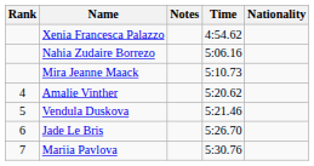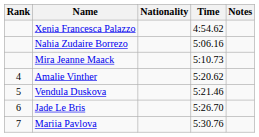 <table class="wikitable sortable" style="text-align:center">
 <tr>
 <th>Rank</th>
 <th>Name</th>
+<th>Nationality</th>
+<th>Time</th>
 <th>Notes</th>
-<th>Time</th>
-<th>Nationality</th>
 </tr>
 <tr>
 <td></td>
 <td align=left><a href='#'>Xenia Francesca Palazzo</a></td>
+<td align=left></td>
+<td>4:54.62</td>
 <td></td>
-<td>4:54.62</td>
-<td align=left></td>
 </tr>
 <tr>
 <td></td>
 <td align=left><a href='#'>Nahia Zudaire Borrezo</a></td>
+<td align=left></td>
+<td>5:06.16</td>
 <td></td>
-<td>5:06.16</td>
-<td align=left></td>
 </tr>
 <tr>
 <td></td>
 <td align=left><a href='#'>Mira Jeanne Maack</a></td>
+<td align=left></td>
+<td>5:10.73</td>
 <td></td>
-<td>5:10.73</td>
-<td align=left></td>
 </tr>
 <tr>
 <td>4</td>
 <td align=left><a href='#'>Amalie Vinther</a></td>
+<td align=left></td>
+<td>5:20.62</td>
 <td></td>
-<td>5:20.62</td>
-<td align=left></td>
 </tr>
 <tr>
 <td>5</td>
 <td align=left><a href='#'>Vendula Duskova</a></td>
+<td align=left></td>
+<td>5:21.46</td>
 <td></td>
-<td>5:21.46</td>
-<td align=left></td>
 </tr>
 <tr>
 <td>6</td>
 <td align=left><a href='#'>Jade Le Bris</a></td>
+<td align=left></td>
+<td>5:26.70</td>
 <td></td>
-<td>5:26.70</td>
-<td align=left></td>
 </tr>
 <tr>
 <td>7</td>
 <td align=left><a href='#'>Mariia Pavlova</a></td>
+<td align=left></td>
+<td>5:30.76</td>
 <td></td>
-<td>5:30.76</td>
-<td align=left></td>
 </tr>
 </table>
